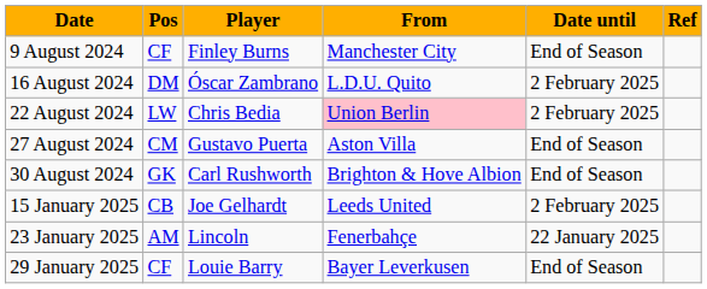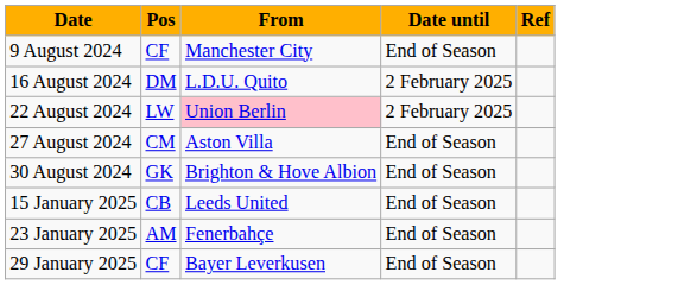 <table class="wikitable plainrowheaders sortable">
 <tr>
 <th style="background:#ffaf00; color:#000000;">Date</th>
 <th style="background:#ffaf00; color:#000000;">Pos</th>
-<th style="background:#ffaf00; color:#000000;">Player</th>
 <th style="background:#ffaf00; color:#000000;">From</th>
 <th style="background:#ffaf00; color:#000000;">Date until</th>
 <th style="background:#ffaf00; color:#000000;">Ref</th>
 </tr>
 <tr>
 <td>9 August 2024</td>
 <td><a href='#'>CF</a></td>
-<td> <a href='#'>Finley Burns</a></td>
 <td> <a href='#'>Manchester City</a></td>
 <td>End of Season</td>
 <td></td>
 </tr>
 <tr>
 <td>16 August 2024</td>
 <td><a href='#'>DM</a></td>
-<td> <a href='#'>Óscar Zambrano</a></td>
 <td> <a href='#'>L.D.U. Quito</a></td>
 <td>2 February 2025</td>
 <td></td>
 </tr>
 <tr>
 <td>22 August 2024</td>
 <td><a href='#'>LW</a></td>
-<td> <a href='#'>Chris Bedia</a></td>
 <td style="background: pink;"> <a href='#'>Union Berlin</a></td>
 <td>2 February 2025</td>
 <td></td>
 </tr>
 <tr>
 <td>27 August 2024</td>
 <td><a href='#'>CM</a></td>
-<td> <a href='#'>Gustavo Puerta</a></td>
 <td> <a href='#'>Aston Villa</a></td>
 <td>End of Season</td>
 <td></td>
 </tr>
 <tr>
 <td>30 August 2024</td>
 <td><a href='#'>GK</a></td>
-<td> <a href='#'>Carl Rushworth</a></td>
 <td> <a href='#'>Brighton & Hove Albion</a></td>
 <td>End of Season</td>
 <td></td>
 </tr>
 <tr>
 <td>15 January 2025</td>
 <td><a href='#'>CB</a></td>
-<td> <a href='#'>Joe Gelhardt</a></td>
 <td> <a href='#'>Leeds United</a></td>
-<td>2 February 2025</td>
+<td>End of Season</td>
 <td></td>
 </tr>
 <tr>
 <td>23 January 2025</td>
 <td><a href='#'>AM</a></td>
-<td> <a href='#'>Lincoln</a></td>
 <td> <a href='#'>Fenerbahçe</a></td>
-<td>22 January 2025</td>
+<td>End of Season</td>
 <td></td>
 </tr>
 <tr>
 <td>29 January 2025</td>
 <td><a href='#'>CF</a></td>
-<td> <a href='#'>Louie Barry</a></td>
 <td> <a href='#'>Bayer Leverkusen</a></td>
 <td>End of Season</td>
 <td></td>
 </tr>
 </table>
